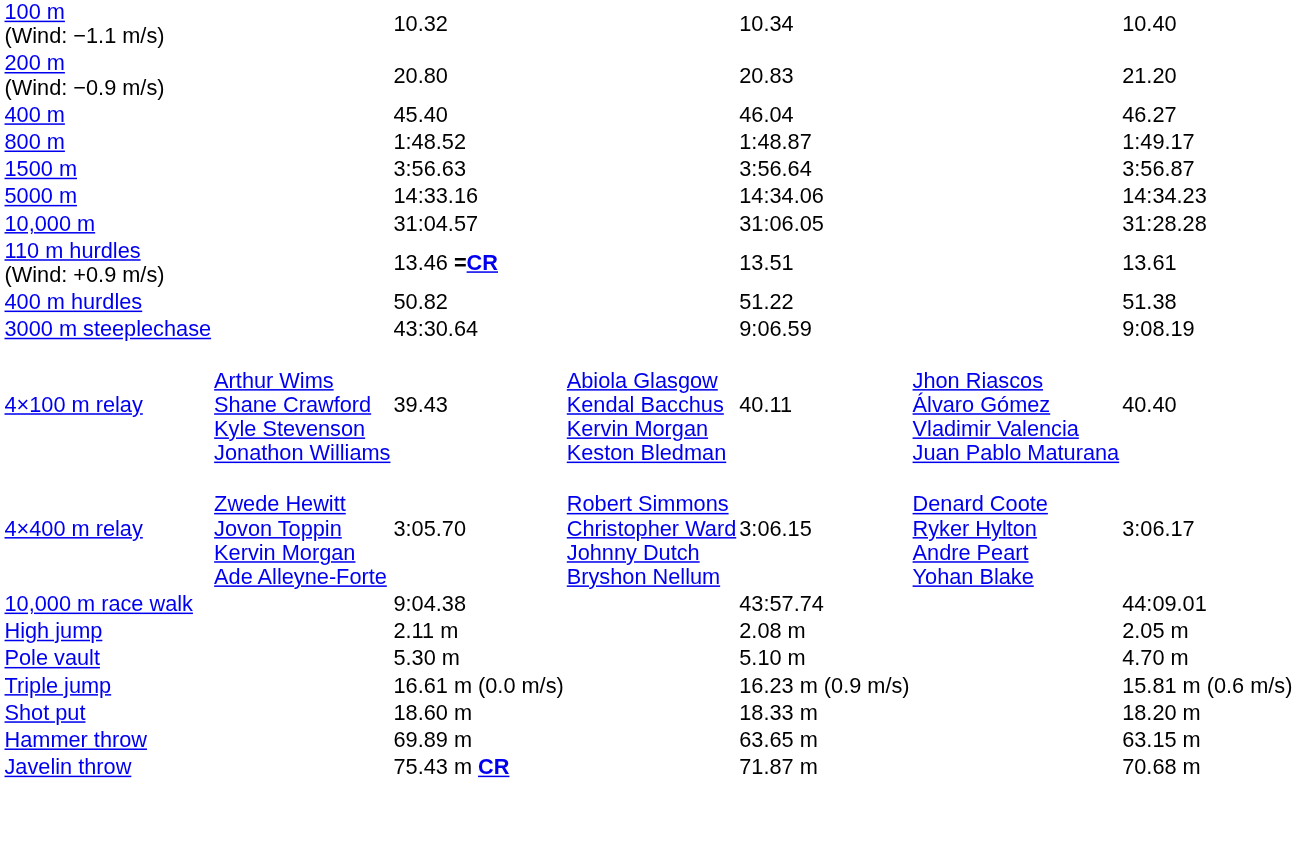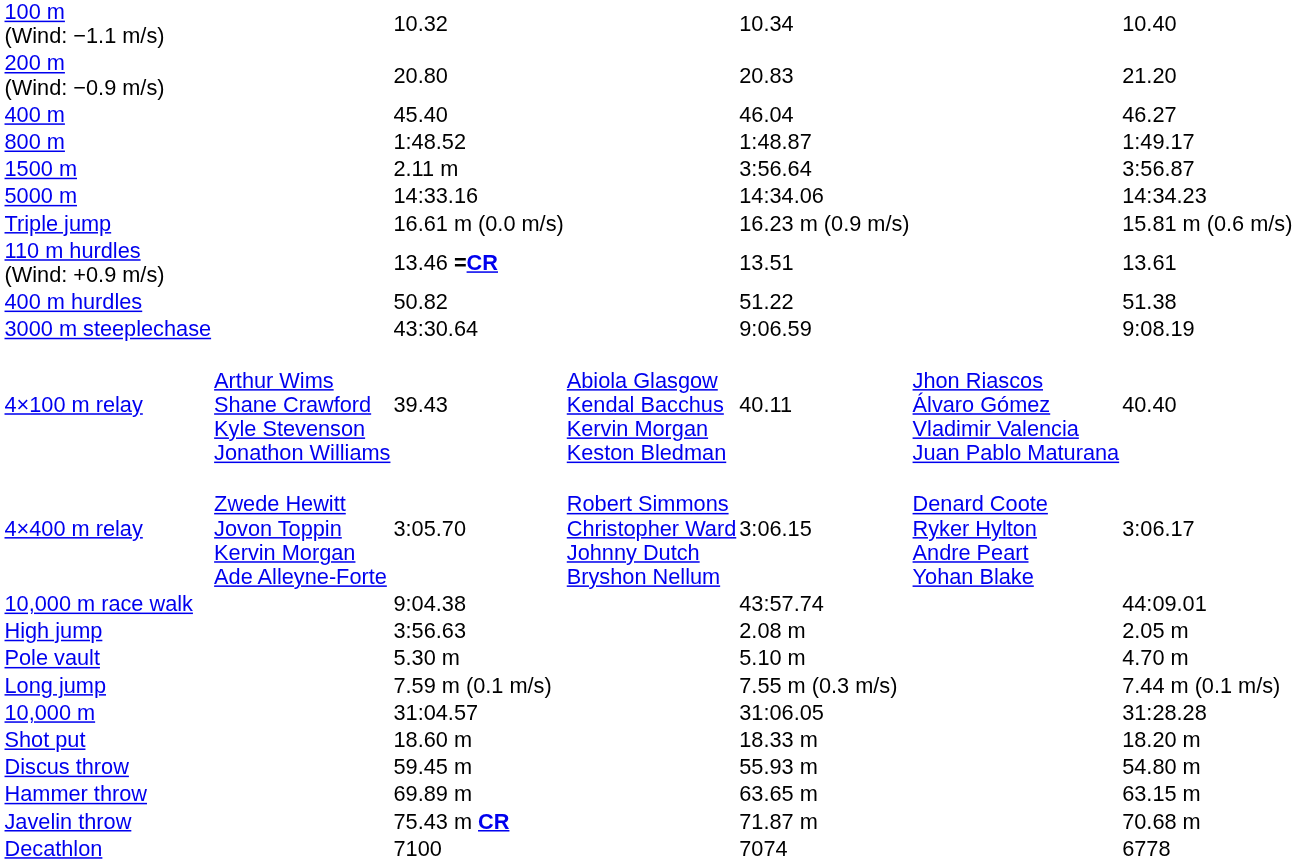 <table style="border-collapse: collapse; font-size: 90%;"  >
 <tr>
 <td><a href='#'>100 m</a> <br>(Wind: −1.1 m/s)</td>
 <td></td>
 <td>10.32</td>
 <td></td>
 <td>10.34</td>
 <td></td>
 <td>10.40</td>
 </tr>
 <tr>
 <td><a href='#'>200 m</a><br>(Wind: −0.9 m/s)</td>
 <td></td>
 <td>20.80</td>
 <td></td>
 <td>20.83</td>
 <td></td>
 <td>21.20</td>
 </tr>
 <tr>
 <td><a href='#'>400 m</a></td>
 <td></td>
 <td>45.40</td>
 <td></td>
 <td>46.04</td>
 <td></td>
 <td>46.27</td>
 </tr>
 <tr>
 <td><a href='#'>800 m</a></td>
 <td></td>
 <td>1:48.52</td>
 <td></td>
 <td>1:48.87</td>
 <td></td>
 <td>1:49.17</td>
 </tr>
 <tr>
 <td><a href='#'>1500 m</a></td>
 <td></td>
-<td>3:56.63</td>
+<td>2.11 m</td>
 <td></td>
 <td>3:56.64</td>
 <td></td>
 <td>3:56.87</td>
 </tr>
 <tr>
 <td><a href='#'>5000 m</a></td>
 <td></td>
 <td>14:33.16</td>
 <td></td>
 <td>14:34.06</td>
 <td></td>
 <td>14:34.23</td>
 </tr>
 <tr>
-<td><a href='#'>10,000 m</a></td>
+<td><a href='#'>Triple jump</a></td>
 <td></td>
-<td>31:04.57</td>
+<td>16.61 m (0.0 m/s)</td>
 <td></td>
-<td>31:06.05</td>
+<td>16.23 m (0.9 m/s)</td>
 <td></td>
-<td>31:28.28</td>
+<td>15.81 m (0.6 m/s)</td>
 </tr>
 <tr>
 <td><a href='#'>110 m hurdles</a> <br>(Wind: +0.9 m/s)</td>
 <td></td>
 <td>13.46 <strong>=<a href='#'>CR</a></strong></td>
 <td></td>
 <td>13.51</td>
 <td></td>
 <td>13.61</td>
 </tr>
 <tr>
 <td><a href='#'>400 m hurdles</a></td>
 <td></td>
 <td>50.82</td>
 <td></td>
 <td>51.22</td>
 <td></td>
 <td>51.38</td>
 </tr>
 <tr>
 <td><a href='#'>3000 m steeplechase</a></td>
 <td></td>
 <td>43:30.64</td>
 <td></td>
 <td>9:06.59</td>
 <td></td>
 <td>9:08.19</td>
 </tr>
 <tr>
 <td><a href='#'>4×100 m relay</a></td>
 <td><br><a href='#'>Arthur Wims</a><br><a href='#'>Shane Crawford</a><br><a href='#'>Kyle Stevenson</a><br><a href='#'>Jonathon Williams</a></td>
 <td>39.43</td>
 <td><br><a href='#'>Abiola Glasgow</a><br><a href='#'>Kendal Bacchus</a><br><a href='#'>Kervin Morgan</a><br><a href='#'>Keston Bledman</a></td>
 <td>40.11</td>
 <td><br><a href='#'>Jhon Riascos</a><br><a href='#'>Álvaro Gómez</a><br><a href='#'>Vladimir Valencia</a><br><a href='#'>Juan Pablo Maturana</a></td>
 <td>40.40</td>
 </tr>
 <tr>
 <td><a href='#'>4×400 m relay</a></td>
 <td><br><a href='#'>Zwede Hewitt</a><br><a href='#'>Jovon Toppin</a><br><a href='#'>Kervin Morgan</a><br><a href='#'>Ade Alleyne-Forte</a></td>
 <td>3:05.70</td>
 <td><br><a href='#'>Robert Simmons</a><br><a href='#'>Christopher Ward</a><br><a href='#'>Johnny Dutch</a><br><a href='#'>Bryshon Nellum</a></td>
 <td>3:06.15</td>
 <td><br><a href='#'>Denard Coote</a><br><a href='#'>Ryker Hylton</a><br><a href='#'>Andre Peart</a><br><a href='#'>Yohan Blake</a></td>
 <td>3:06.17</td>
 </tr>
 <tr>
 <td><a href='#'>10,000 m race walk</a></td>
 <td></td>
 <td>9:04.38</td>
 <td></td>
 <td>43:57.74</td>
 <td></td>
 <td>44:09.01</td>
 </tr>
 <tr>
 <td><a href='#'>High jump</a></td>
 <td></td>
-<td>2.11 m</td>
+<td>3:56.63</td>
 <td></td>
 <td>2.08 m</td>
 <td></td>
 <td>2.05 m</td>
 </tr>
 <tr>
 <td><a href='#'>Pole vault</a></td>
 <td></td>
 <td>5.30 m</td>
 <td></td>
 <td>5.10 m</td>
 <td></td>
 <td>4.70 m</td>
 </tr>
 <tr>
-<td><a href='#'>Triple jump</a></td>
+<td><a href='#'>Long jump</a></td>
 <td></td>
-<td>16.61 m (0.0 m/s)</td>
+<td>7.59 m (0.1 m/s)</td>
 <td></td>
-<td>16.23 m (0.9 m/s)</td>
+<td>7.55 m (0.3 m/s)</td>
 <td></td>
-<td>15.81 m (0.6 m/s)</td>
+<td>7.44 m (0.1 m/s)</td>
+</tr>
+<tr>
+<td><a href='#'>10,000 m</a></td>
+<td></td>
+<td>31:04.57</td>
+<td></td>
+<td>31:06.05</td>
+<td></td>
+<td>31:28.28</td>
 </tr>
 <tr>
 <td><a href='#'>Shot put</a></td>
 <td></td>
 <td>18.60 m</td>
 <td></td>
 <td>18.33 m</td>
 <td></td>
 <td>18.20 m</td>
+</tr>
+<tr>
+<td><a href='#'>Discus throw</a></td>
+<td></td>
+<td>59.45 m</td>
+<td></td>
+<td>55.93 m</td>
+<td></td>
+<td>54.80 m</td>
 </tr>
 <tr>
 <td><a href='#'>Hammer throw</a></td>
 <td></td>
 <td>69.89 m</td>
 <td></td>
 <td>63.65 m</td>
 <td></td>
 <td>63.15 m</td>
 </tr>
 <tr>
 <td><a href='#'>Javelin throw</a></td>
 <td></td>
 <td>75.43 m <strong><a href='#'>CR</a></strong></td>
 <td></td>
 <td>71.87 m</td>
 <td></td>
 <td>70.68 m</td>
 </tr>
+<tr>
+<td><a href='#'>Decathlon</a></td>
+<td></td>
+<td>7100</td>
+<td></td>
+<td>7074</td>
+<td></td>
+<td>6778</td>
+</tr>
 </table>
